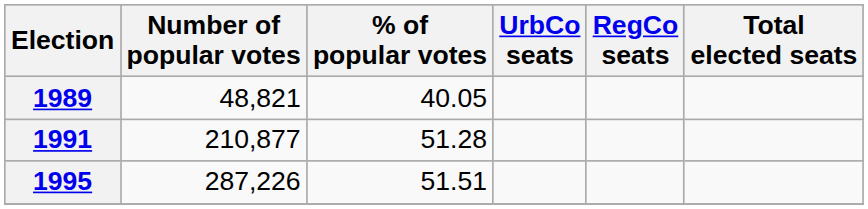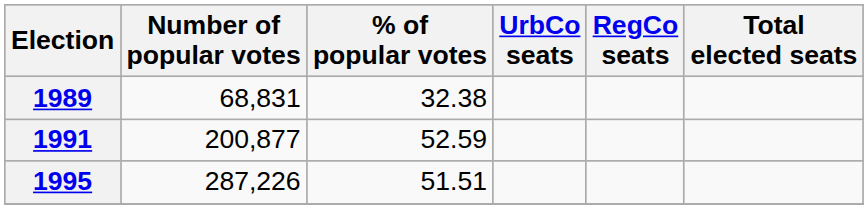 <table class="wikitable" style="text-align: right;">
 <tr align=center>
 <th>Election</th>
 <th>Number of<br>popular votes</th>
 <th>% of<br>popular votes</th>
 <th><a href='#'>UrbCo</a><br>seats</th>
 <th><a href='#'>RegCo</a><br>seats</th>
 <th>Total<br>elected seats</th>
 </tr>
 <tr>
 <th><a href='#'>1989</a></th>
-<td>48,821</td>
-<td>40.05</td>
+<td>68,831</td>
+<td>32.38</td>
 <td></td>
 <td></td>
 <td></td>
 </tr>
 <tr>
 <th><a href='#'>1991</a></th>
-<td>210,877</td>
-<td>51.28</td>
+<td>200,877</td>
+<td>52.59</td>
 <td></td>
 <td></td>
 <td></td>
 </tr>
 <tr>
 <th><a href='#'>1995</a></th>
 <td>287,226</td>
 <td>51.51</td>
 <td></td>
 <td></td>
 <td></td>
 </tr>
 <tr>
 </tr>
 </table>
